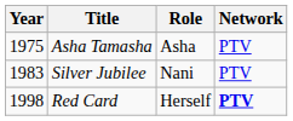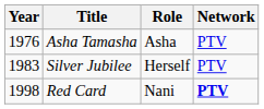 <table class="wikitable sortable plainrowheaders">
 <tr style="text-align:center;">
 <th scope="col">Year</th>
 <th scope="col">Title</th>
 <th scope="col">Role</th>
 <th scope="col">Network</th>
 </tr>
 <tr>
-<td>1975</td>
+<td>1976</td>
 <td><em>Asha Tamasha</em></td>
 <td>Asha</td>
 <td><a href='#'>PTV</a></td>
 </tr>
 <tr>
 <td>1983</td>
 <td><em>Silver Jubilee</em></td>
-<td>Nani</td>
+<td>Herself</td>
 <td><a href='#'>PTV</a></td>
 </tr>
 <tr>
 <td>1998</td>
 <td><em>Red Card</em></td>
-<td>Herself</td>
+<td>Nani</td>
 <td><strong><a href='#'>PTV</a></strong></td>
 </tr>
 </table>
